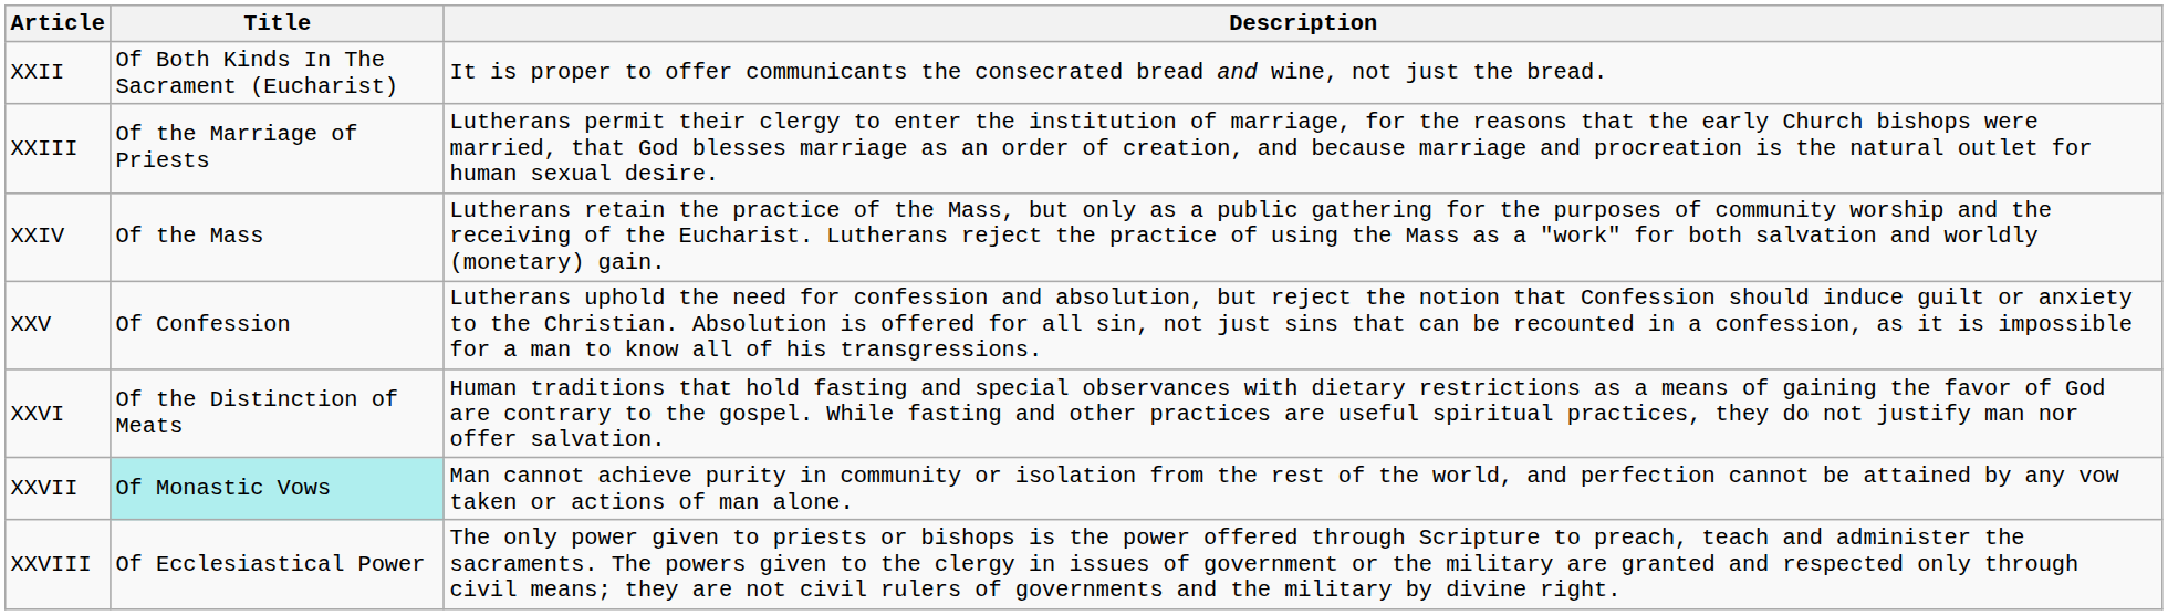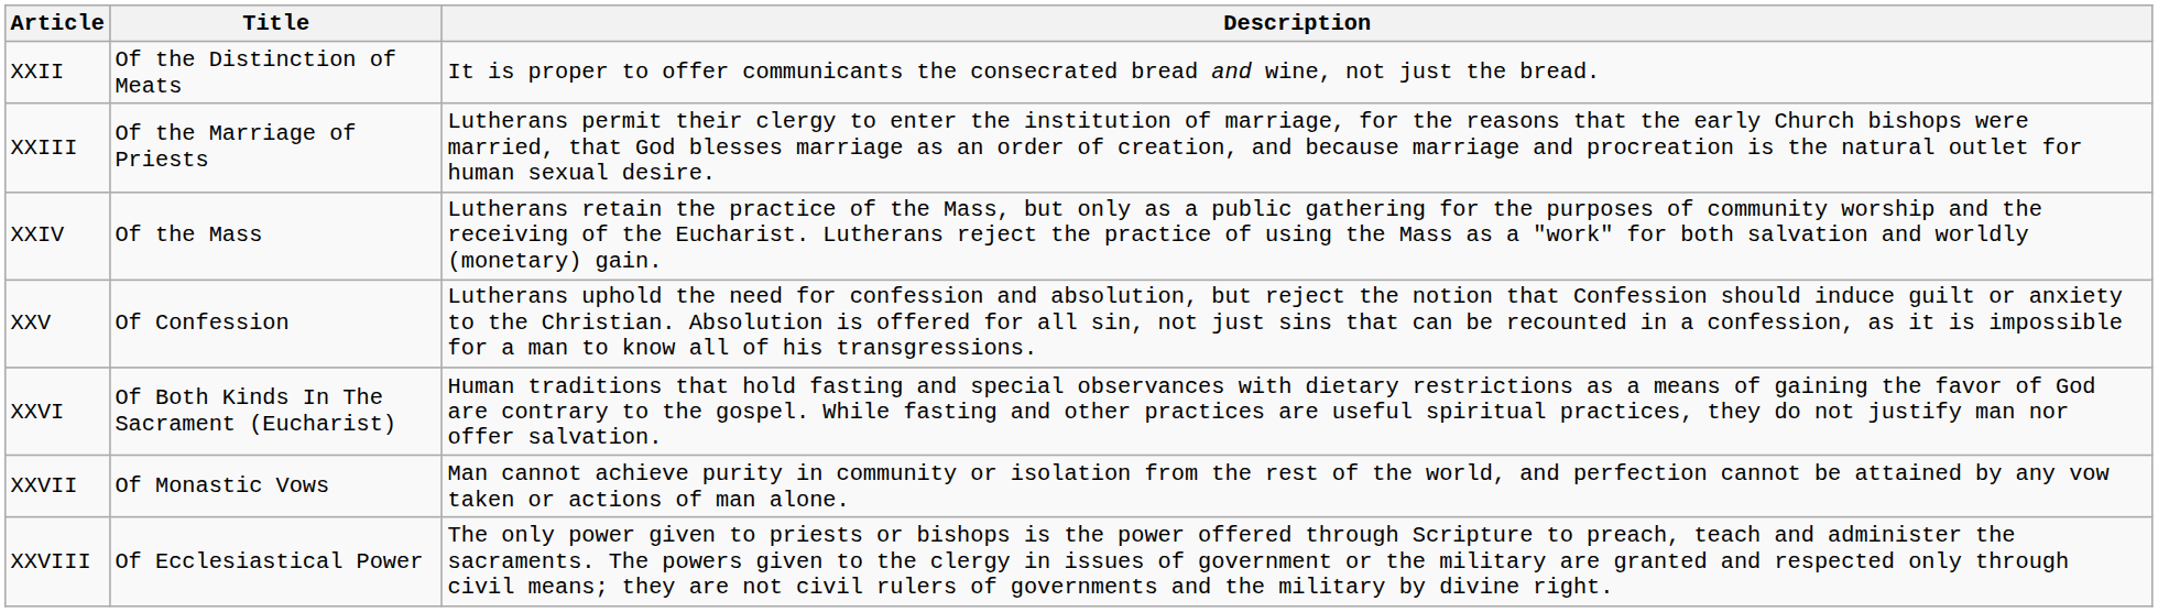 <table class="wikitable">
 <tr>
 <th>Article</th>
 <th>Title</th>
 <th>Description</th>
 </tr>
 <tr>
 <td>XXII</td>
-<td>Of Both Kinds In The Sacrament (Eucharist)</td>
+<td>Of the Distinction of Meats</td>
 <td>It is proper to offer communicants the consecrated bread <em>and</em> wine, not just the bread.</td>
 </tr>
 <tr>
 <td>XXIII</td>
 <td>Of the Marriage of Priests</td>
 <td>Lutherans permit their clergy to enter the institution of marriage, for the reasons that the early Church bishops were married, that God blesses marriage as an order of creation, and because marriage and procreation is the natural outlet for human sexual desire.</td>
 </tr>
 <tr>
 <td>XXIV</td>
 <td>Of the Mass</td>
 <td>Lutherans retain the practice of the Mass, but only as a public gathering for the purposes of community worship and the receiving of the Eucharist.  Lutherans reject the practice of using the Mass as a "work" for both salvation and worldly (monetary) gain.</td>
 </tr>
 <tr>
 <td>XXV</td>
 <td>Of Confession</td>
 <td>Lutherans uphold the need for confession and absolution, but reject the notion that Confession should induce guilt or anxiety to the Christian.  Absolution is offered for all sin, not just sins that can be recounted in a confession, as it is impossible for a man to know all of his transgressions.</td>
 </tr>
 <tr>
 <td>XXVI</td>
-<td>Of the Distinction of Meats</td>
+<td>Of Both Kinds In The Sacrament (Eucharist)</td>
 <td>Human traditions that hold fasting and special observances with dietary restrictions as a means of gaining the favor of God are contrary to the gospel.  While fasting and other practices are useful spiritual practices, they do not justify man nor offer salvation.</td>
 </tr>
 <tr>
 <td>XXVII</td>
-<td style="background: paleturquoise;">Of Monastic Vows</td>
+<td>Of Monastic Vows</td>
 <td>Man cannot achieve purity in community or isolation from the rest of the world, and perfection cannot be attained by any vow taken or actions of man alone.</td>
 </tr>
 <tr>
 <td>XXVIII</td>
 <td>Of Ecclesiastical Power</td>
 <td>The only power given to priests or bishops is the power offered through Scripture to preach, teach and administer the sacraments.  The powers given to the clergy in issues of government or the military are granted and respected only through civil means; they are not civil rulers of governments and the military by divine right.</td>
 </tr>
 </table>
